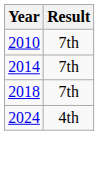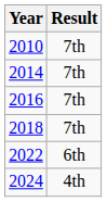 <table class="wikitable" style="text-align:center">
 <tr>
 <th>Year</th>
 <th>Result</th>
 </tr>
 <tr>
 <td><a href='#'>2010</a></td>
 <td>7th</td>
 </tr>
 <tr>
 <td><a href='#'>2014</a></td>
 <td>7th</td>
 </tr>
 <tr>
+<td><a href='#'>2016</a></td>
+<td>7th</td>
+</tr>
+<tr>
 <td><a href='#'>2018</a></td>
 <td>7th</td>
+</tr>
+<tr>
+<td><a href='#'>2022</a></td>
+<td>6th</td>
 </tr>
 <tr>
 <td><a href='#'>2024</a></td>
 <td>4th</td>
 </tr>
 </table>
